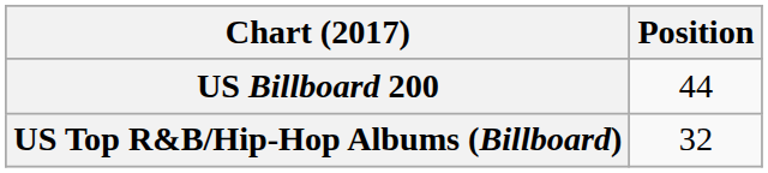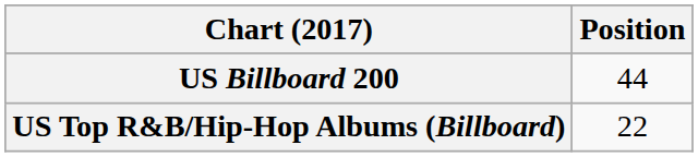 <table class="wikitable sortable plainrowheaders" style="text-align:center">
 <tr>
 <th scope="col">Chart (2017)</th>
 <th scope="col">Position</th>
 </tr>
 <tr>
 <th scope="row">US <em>Billboard</em> 200</th>
 <td>44</td>
 </tr>
 <tr>
 <th scope="row">US Top R&B/Hip-Hop Albums (<em>Billboard</em>)</th>
-<td>32</td>
+<td>22</td>
 </tr>
 </table>
